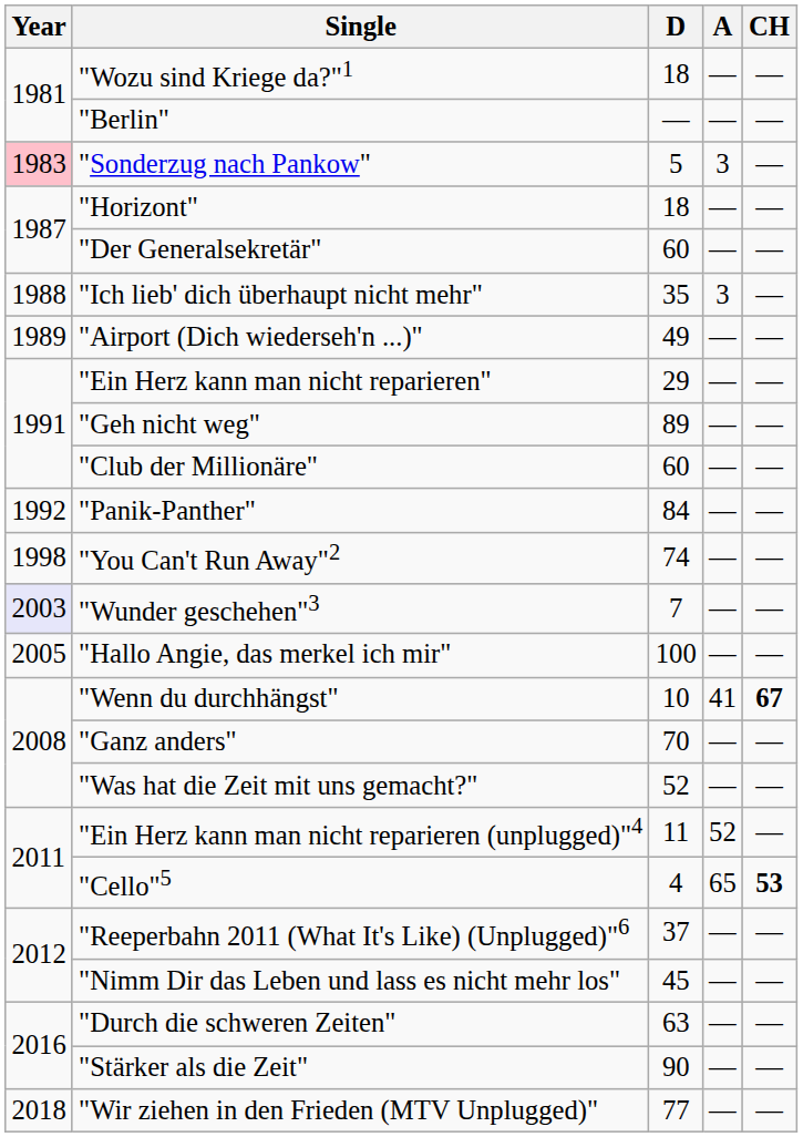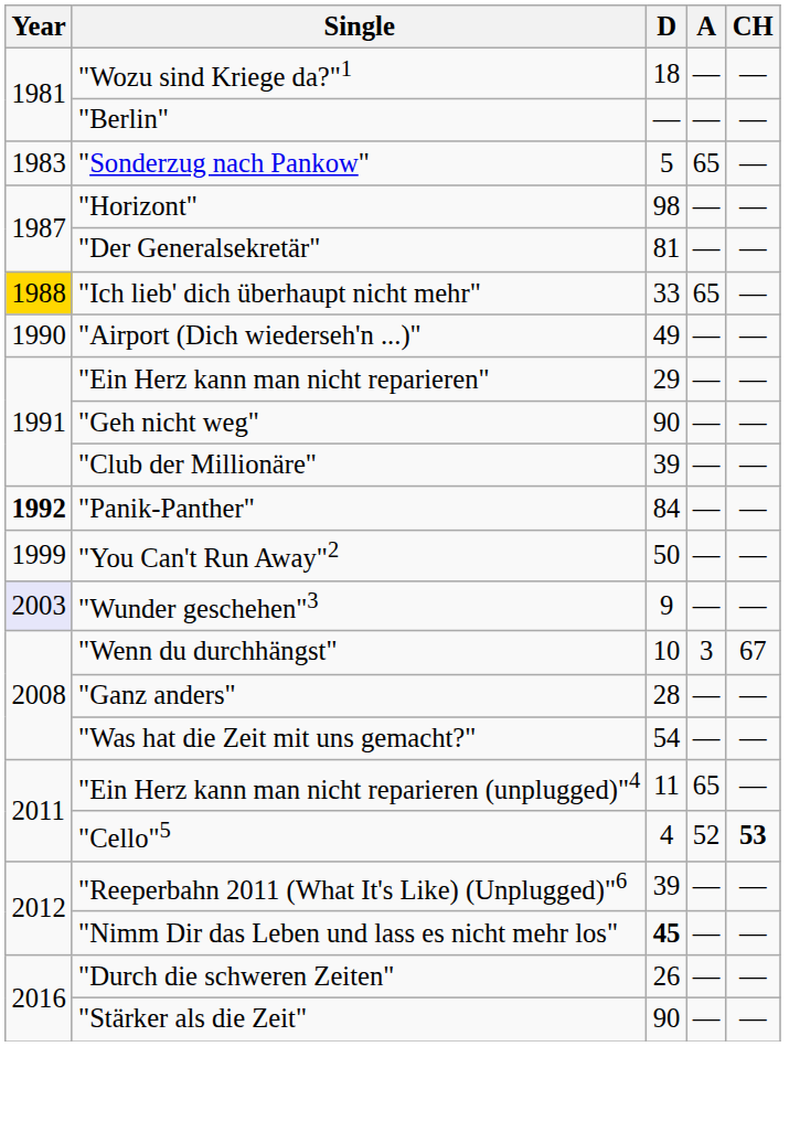 <table class="wikitable">
 <tr>
 <th>Year</th>
 <th>Single</th>
 <th>D</th>
 <th>A</th>
 <th>CH</th>
 </tr>
 <tr>
 <td rowspan="2">1981</td>
 <td>"Wozu sind Kriege da?"<sup>1</sup></td>
 <td style="text-align:center;">18</td>
 <td style="text-align:center;">—</td>
 <td style="text-align:center;">—</td>
 </tr>
 <tr>
 <td>"Berlin"</td>
 <td style="text-align:center;">—</td>
 <td style="text-align:center;">—</td>
 <td style="text-align:center;">—</td>
 </tr>
 <tr>
-<td style="background: pink;">1983</td>
+<td>1983</td>
 <td>"<a href='#'>Sonderzug nach Pankow</a>"</td>
 <td style="text-align:center;">5</td>
-<td style="text-align:center;">3</td>
+<td style="text-align:center;">65</td>
 <td style="text-align:center;">—</td>
 </tr>
 <tr>
 <td rowspan="2">1987</td>
 <td>"Horizont"</td>
-<td style="text-align:center;">18</td>
+<td style="text-align:center;">98</td>
 <td style="text-align:center;">—</td>
 <td style="text-align:center;">—</td>
 </tr>
 <tr>
 <td>"Der Generalsekretär"</td>
-<td style="text-align:center;">60</td>
+<td style="text-align:center;">81</td>
 <td style="text-align:center;">—</td>
 <td style="text-align:center;">—</td>
 </tr>
 <tr>
-<td>1988</td>
+<td style="background: gold;">1988</td>
 <td>"Ich lieb' dich überhaupt nicht mehr"</td>
-<td style="text-align:center;">35</td>
-<td style="text-align:center;">3</td>
+<td style="text-align:center;">33</td>
+<td style="text-align:center;">65</td>
 <td style="text-align:center;">—</td>
 </tr>
 <tr>
-<td>1989</td>
+<td>1990</td>
 <td>"Airport (Dich wiederseh'n ...)"</td>
 <td style="text-align:center;">49</td>
 <td style="text-align:center;">—</td>
 <td style="text-align:center;">—</td>
 </tr>
 <tr>
 <td rowspan="3">1991</td>
 <td>"Ein Herz kann man nicht reparieren"</td>
 <td style="text-align:center;">29</td>
 <td style="text-align:center;">—</td>
 <td style="text-align:center;">—</td>
 </tr>
 <tr>
 <td>"Geh nicht weg"</td>
-<td style="text-align:center;">89</td>
+<td style="text-align:center;">90</td>
 <td style="text-align:center;">—</td>
 <td style="text-align:center;">—</td>
 </tr>
 <tr>
 <td>"Club der Millionäre"</td>
-<td style="text-align:center;">60</td>
+<td style="text-align:center;">39</td>
 <td style="text-align:center;">—</td>
 <td style="text-align:center;">—</td>
 </tr>
 <tr>
-<td>1992</td>
+<td><strong>1992</strong></td>
 <td>"Panik-Panther"</td>
 <td style="text-align:center;">84</td>
 <td style="text-align:center;">—</td>
 <td style="text-align:center;">—</td>
 </tr>
 <tr>
-<td>1998</td>
+<td>1999</td>
 <td>"You Can't Run Away"<sup>2</sup></td>
-<td style="text-align:center;">74</td>
+<td style="text-align:center;">50</td>
 <td style="text-align:center;">—</td>
 <td style="text-align:center;">—</td>
 </tr>
 <tr>
 <td style="background: lavender;">2003</td>
 <td>"Wunder geschehen"<sup>3</sup></td>
-<td style="text-align:center;">7</td>
-<td style="text-align:center;">—</td>
-<td style="text-align:center;">—</td>
-</tr>
-<tr>
-<td>2005</td>
-<td>"Hallo Angie, das merkel ich mir"</td>
-<td style="text-align:center;">100</td>
+<td style="text-align:center;">9</td>
 <td style="text-align:center;">—</td>
 <td style="text-align:center;">—</td>
 </tr>
 <tr>
 <td rowspan="3">2008</td>
 <td>"Wenn du durchhängst"</td>
 <td style="text-align:center;">10</td>
-<td style="text-align:center;">41</td>
-<td style="text-align:center;"><strong>67</strong></td>
+<td style="text-align:center;">3</td>
+<td style="text-align:center;">67</td>
 </tr>
 <tr>
 <td>"Ganz anders"</td>
-<td style="text-align:center;">70</td>
+<td style="text-align:center;">28</td>
 <td style="text-align:center;"> —</td>
 <td style="text-align:center;"> —</td>
 </tr>
 <tr>
 <td>"Was hat die Zeit mit uns gemacht?"</td>
-<td style="text-align:center;">52</td>
+<td style="text-align:center;">54</td>
 <td style="text-align:center;"> —</td>
 <td style="text-align:center;"> —</td>
 </tr>
 <tr>
 <td rowspan="2">2011</td>
 <td>"Ein Herz kann man nicht reparieren (unplugged)"<sup>4</sup></td>
 <td style="text-align:center;">11</td>
-<td style="text-align:center;"> 52</td>
+<td style="text-align:center;">65</td>
 <td style="text-align:center;">—</td>
 </tr>
 <tr>
 <td>"Cello"<sup>5</sup></td>
 <td style="text-align:center;">4</td>
-<td style="text-align:center;">65</td>
+<td style="text-align:center;"> 52</td>
 <td style="text-align:center;"><strong> 53</strong></td>
 </tr>
 <tr>
 <td rowspan="2">2012</td>
 <td>"Reeperbahn 2011 (What It's Like) (Unplugged)"<sup>6</sup></td>
-<td style="text-align:center;">37</td>
+<td style="text-align:center;">39</td>
 <td style="text-align:center;">—</td>
 <td style="text-align:center;">—</td>
 </tr>
 <tr>
 <td>"Nimm Dir das Leben und lass es nicht mehr los"</td>
-<td style="text-align:center;">45</td>
+<td style="text-align:center;"><strong>45</strong></td>
 <td style="text-align:center;">—</td>
 <td style="text-align:center;">—</td>
 </tr>
 <tr>
 <td rowspan="2">2016</td>
 <td>"Durch die schweren Zeiten"</td>
-<td style="text-align:center;">63</td>
+<td style="text-align:center;">26</td>
 <td style="text-align:center;">—</td>
 <td style="text-align:center;">—</td>
 </tr>
 <tr>
 <td>"Stärker als die Zeit"</td>
 <td style="text-align:center;">90</td>
 <td style="text-align:center;">—</td>
 <td style="text-align:center;">—</td>
 </tr>
-<tr>
-<td>2018</td>
-<td>"Wir ziehen in den Frieden (MTV Unplugged)"</td>
-<td style="text-align:center;">77</td>
-<td style="text-align:center;">—</td>
-<td style="text-align:center;">—</td>
-</tr>
 </table>
